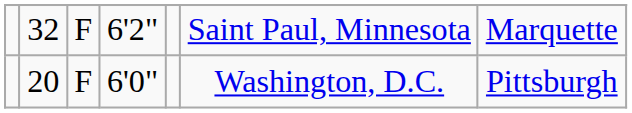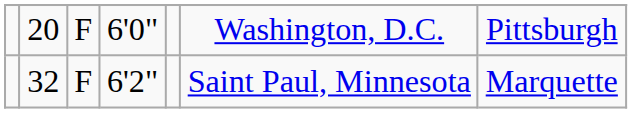 <table class="wikitable sortable" border="1" style="text-align: center;">
 <tr align=center>
+</tr>
+<tr>
+<td></td>
+<td>20</td>
+<td>F</td>
+<td>6'0"</td>
+<td></td>
+<td><a href='#'>Washington, D.C.</a></td>
+<td><a href='#'>Pittsburgh</a></td>
 </tr>
 <tr>
 <td></td>
 <td>32</td>
 <td>F</td>
 <td>6'2"</td>
 <td></td>
 <td><a href='#'>Saint Paul, Minnesota</a></td>
 <td><a href='#'>Marquette</a></td>
 </tr>
-<tr>
-<td></td>
-<td>20</td>
-<td>F</td>
-<td>6'0"</td>
-<td></td>
-<td><a href='#'>Washington, D.C.</a></td>
-<td><a href='#'>Pittsburgh</a></td>
-</tr>
 </table>
